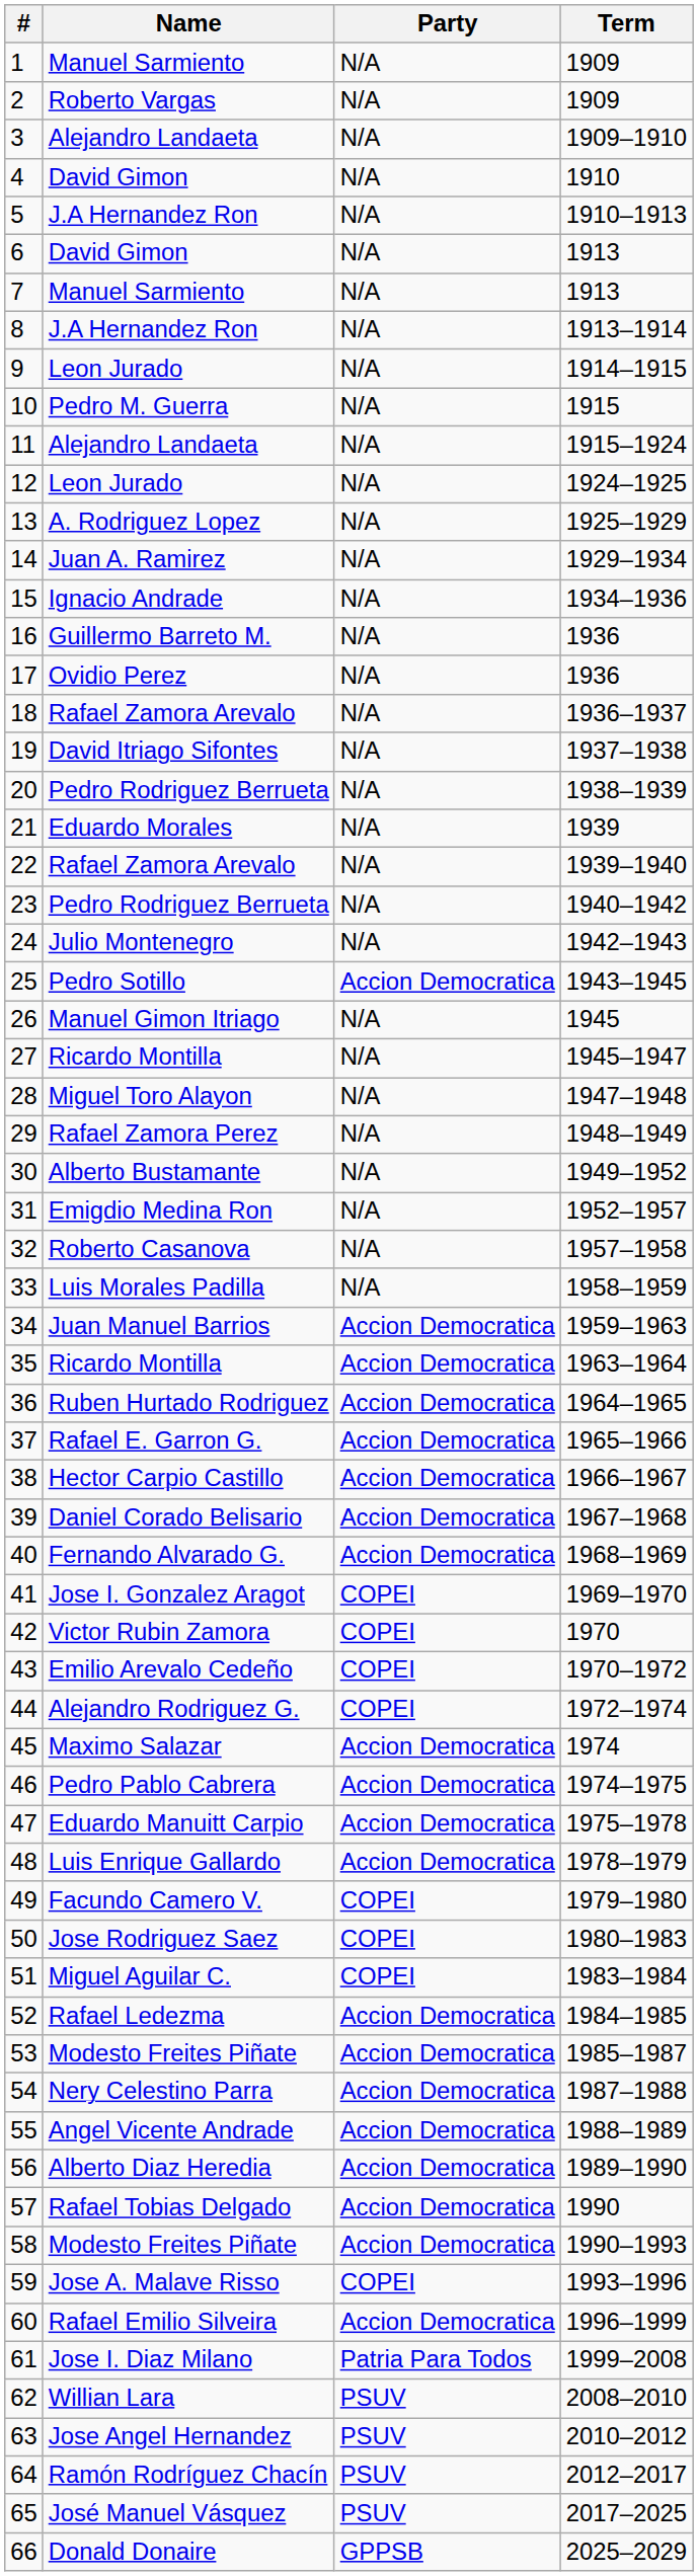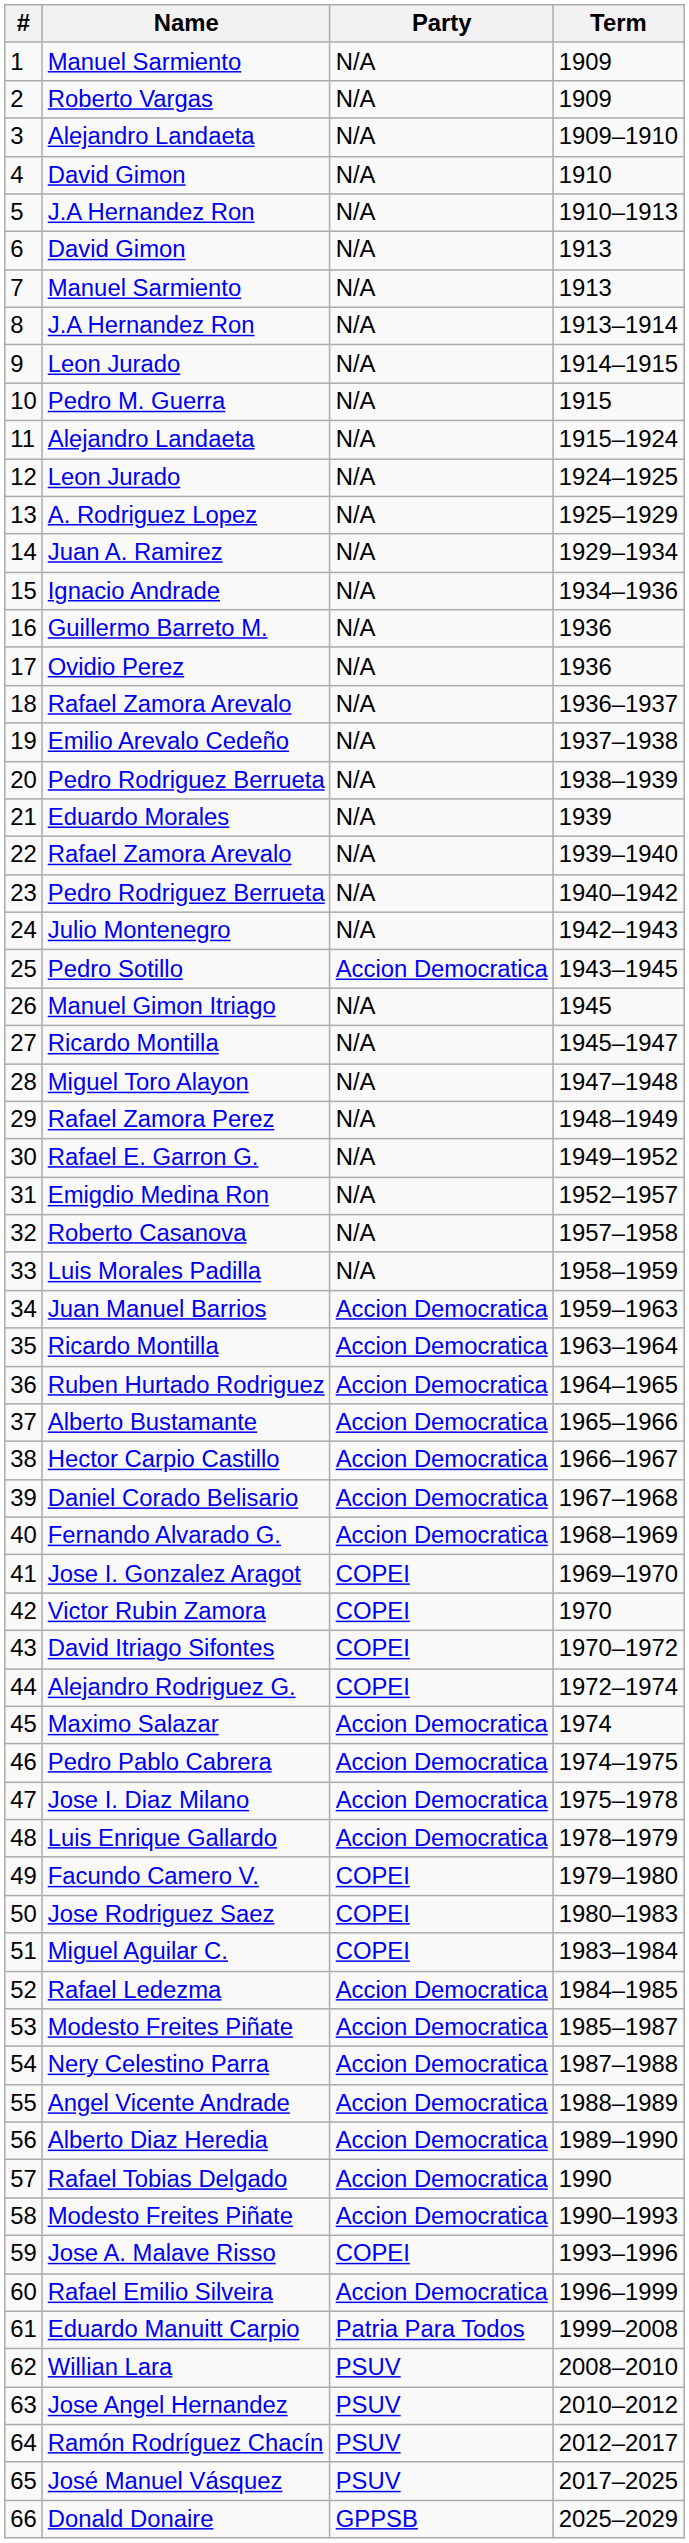 <table class="wikitable">
 <tr>
 <th>#</th>
 <th>Name</th>
 <th>Party</th>
 <th>Term</th>
 </tr>
 <tr>
 <td>1</td>
 <td><a href='#'>Manuel Sarmiento</a></td>
 <td>N/A</td>
 <td>1909</td>
 </tr>
 <tr>
 <td>2</td>
 <td><a href='#'>Roberto Vargas</a></td>
 <td>N/A</td>
 <td>1909</td>
 </tr>
 <tr>
 <td>3</td>
 <td><a href='#'>Alejandro Landaeta</a></td>
 <td>N/A</td>
 <td>1909–1910</td>
 </tr>
 <tr>
 <td>4</td>
 <td><a href='#'>David Gimon</a></td>
 <td>N/A</td>
 <td>1910</td>
 </tr>
 <tr>
 <td>5</td>
 <td><a href='#'>J.A Hernandez Ron</a></td>
 <td>N/A</td>
 <td>1910–1913</td>
 </tr>
 <tr>
 <td>6</td>
 <td><a href='#'>David Gimon</a></td>
 <td>N/A</td>
 <td>1913</td>
 </tr>
 <tr>
 <td>7</td>
 <td><a href='#'>Manuel Sarmiento</a></td>
 <td>N/A</td>
 <td>1913</td>
 </tr>
 <tr>
 <td>8</td>
 <td><a href='#'>J.A Hernandez Ron</a></td>
 <td>N/A</td>
 <td>1913–1914</td>
 </tr>
 <tr>
 <td>9</td>
 <td><a href='#'>Leon Jurado</a></td>
 <td>N/A</td>
 <td>1914–1915</td>
 </tr>
 <tr>
 <td>10</td>
 <td><a href='#'>Pedro M. Guerra</a></td>
 <td>N/A</td>
 <td>1915</td>
 </tr>
 <tr>
 <td>11</td>
 <td><a href='#'>Alejandro Landaeta</a></td>
 <td>N/A</td>
 <td>1915–1924</td>
 </tr>
 <tr>
 <td>12</td>
 <td><a href='#'>Leon Jurado</a></td>
 <td>N/A</td>
 <td>1924–1925</td>
 </tr>
 <tr>
 <td>13</td>
 <td><a href='#'>A. Rodriguez Lopez</a></td>
 <td>N/A</td>
 <td>1925–1929</td>
 </tr>
 <tr>
 <td>14</td>
 <td><a href='#'>Juan A. Ramirez</a></td>
 <td>N/A</td>
 <td>1929–1934</td>
 </tr>
 <tr>
 <td>15</td>
 <td><a href='#'>Ignacio Andrade</a></td>
 <td>N/A</td>
 <td>1934–1936</td>
 </tr>
 <tr>
 <td>16</td>
 <td><a href='#'>Guillermo Barreto M.</a></td>
 <td>N/A</td>
 <td>1936</td>
 </tr>
 <tr>
 <td>17</td>
 <td><a href='#'>Ovidio Perez</a></td>
 <td>N/A</td>
 <td>1936</td>
 </tr>
 <tr>
 <td>18</td>
 <td><a href='#'>Rafael Zamora Arevalo</a></td>
 <td>N/A</td>
 <td>1936–1937</td>
 </tr>
 <tr>
 <td>19</td>
-<td><a href='#'>David Itriago Sifontes</a></td>
+<td><a href='#'>Emilio Arevalo Cedeño</a></td>
 <td>N/A</td>
 <td>1937–1938</td>
 </tr>
 <tr>
 <td>20</td>
 <td><a href='#'>Pedro Rodriguez Berrueta</a></td>
 <td>N/A</td>
 <td>1938–1939</td>
 </tr>
 <tr>
 <td>21</td>
 <td><a href='#'>Eduardo Morales</a></td>
 <td>N/A</td>
 <td>1939</td>
 </tr>
 <tr>
 <td>22</td>
 <td><a href='#'>Rafael Zamora Arevalo</a></td>
 <td>N/A</td>
 <td>1939–1940</td>
 </tr>
 <tr>
 <td>23</td>
 <td><a href='#'>Pedro Rodriguez Berrueta</a></td>
 <td>N/A</td>
 <td>1940–1942</td>
 </tr>
 <tr>
 <td>24</td>
 <td><a href='#'>Julio Montenegro</a></td>
 <td>N/A</td>
 <td>1942–1943</td>
 </tr>
 <tr>
 <td>25</td>
 <td><a href='#'>Pedro Sotillo</a></td>
 <td><a href='#'>Accion Democratica</a></td>
 <td>1943–1945</td>
 </tr>
 <tr>
 <td>26</td>
 <td><a href='#'>Manuel Gimon Itriago</a></td>
 <td>N/A</td>
 <td>1945</td>
 </tr>
 <tr>
 <td>27</td>
 <td><a href='#'>Ricardo Montilla</a></td>
 <td>N/A</td>
 <td>1945–1947</td>
 </tr>
 <tr>
 <td>28</td>
 <td><a href='#'>Miguel Toro Alayon</a></td>
 <td>N/A</td>
 <td>1947–1948</td>
 </tr>
 <tr>
 <td>29</td>
 <td><a href='#'>Rafael Zamora Perez</a></td>
 <td>N/A</td>
 <td>1948–1949</td>
 </tr>
 <tr>
 <td>30</td>
-<td><a href='#'>Alberto Bustamante</a></td>
+<td><a href='#'>Rafael E. Garron G.</a></td>
 <td>N/A</td>
 <td>1949–1952</td>
 </tr>
 <tr>
 <td>31</td>
 <td><a href='#'>Emigdio Medina Ron</a></td>
 <td>N/A</td>
 <td>1952–1957</td>
 </tr>
 <tr>
 <td>32</td>
 <td><a href='#'>Roberto Casanova</a></td>
 <td>N/A</td>
 <td>1957–1958</td>
 </tr>
 <tr>
 <td>33</td>
 <td><a href='#'>Luis Morales Padilla</a></td>
 <td>N/A</td>
 <td>1958–1959</td>
 </tr>
 <tr>
 <td>34</td>
 <td><a href='#'>Juan Manuel Barrios</a></td>
 <td><a href='#'>Accion Democratica</a></td>
 <td>1959–1963</td>
 </tr>
 <tr>
 <td>35</td>
 <td><a href='#'>Ricardo Montilla</a></td>
 <td><a href='#'>Accion Democratica</a></td>
 <td>1963–1964</td>
 </tr>
 <tr>
 <td>36</td>
 <td><a href='#'>Ruben Hurtado Rodriguez</a></td>
 <td><a href='#'>Accion Democratica</a></td>
 <td>1964–1965</td>
 </tr>
 <tr>
 <td>37</td>
-<td><a href='#'>Rafael E. Garron G.</a></td>
+<td><a href='#'>Alberto Bustamante</a></td>
 <td><a href='#'>Accion Democratica</a></td>
 <td>1965–1966</td>
 </tr>
 <tr>
 <td>38</td>
 <td><a href='#'>Hector Carpio Castillo</a></td>
 <td><a href='#'>Accion Democratica</a></td>
 <td>1966–1967</td>
 </tr>
 <tr>
 <td>39</td>
 <td><a href='#'>Daniel Corado Belisario</a></td>
 <td><a href='#'>Accion Democratica</a></td>
 <td>1967–1968</td>
 </tr>
 <tr>
 <td>40</td>
 <td><a href='#'>Fernando Alvarado G.</a></td>
 <td><a href='#'>Accion Democratica</a></td>
 <td>1968–1969</td>
 </tr>
 <tr>
 <td>41</td>
 <td><a href='#'>Jose I. Gonzalez Aragot</a></td>
 <td><a href='#'>COPEI</a></td>
 <td>1969–1970</td>
 </tr>
 <tr>
 <td>42</td>
 <td><a href='#'>Victor Rubin Zamora</a></td>
 <td><a href='#'>COPEI</a></td>
 <td>1970</td>
 </tr>
 <tr>
 <td>43</td>
-<td><a href='#'>Emilio Arevalo Cedeño</a></td>
+<td><a href='#'>David Itriago Sifontes</a></td>
 <td><a href='#'>COPEI</a></td>
 <td>1970–1972</td>
 </tr>
 <tr>
 <td>44</td>
 <td><a href='#'>Alejandro Rodriguez G.</a></td>
 <td><a href='#'>COPEI</a></td>
 <td>1972–1974</td>
 </tr>
 <tr>
 <td>45</td>
 <td><a href='#'>Maximo Salazar</a></td>
 <td><a href='#'>Accion Democratica</a></td>
 <td>1974</td>
 </tr>
 <tr>
 <td>46</td>
 <td><a href='#'>Pedro Pablo Cabrera</a></td>
 <td><a href='#'>Accion Democratica</a></td>
 <td>1974–1975</td>
 </tr>
 <tr>
 <td>47</td>
-<td><a href='#'>Eduardo Manuitt Carpio</a></td>
+<td><a href='#'>Jose I. Diaz Milano</a></td>
 <td><a href='#'>Accion Democratica</a></td>
 <td>1975–1978</td>
 </tr>
 <tr>
 <td>48</td>
 <td><a href='#'>Luis Enrique Gallardo</a></td>
 <td><a href='#'>Accion Democratica</a></td>
 <td>1978–1979</td>
 </tr>
 <tr>
 <td>49</td>
 <td><a href='#'>Facundo Camero V.</a></td>
 <td><a href='#'>COPEI</a></td>
 <td>1979–1980</td>
 </tr>
 <tr>
 <td>50</td>
 <td><a href='#'>Jose Rodriguez Saez</a></td>
 <td><a href='#'>COPEI</a></td>
 <td>1980–1983</td>
 </tr>
 <tr>
 <td>51</td>
 <td><a href='#'>Miguel Aguilar C.</a></td>
 <td><a href='#'>COPEI</a></td>
 <td>1983–1984</td>
 </tr>
 <tr>
 <td>52</td>
 <td><a href='#'>Rafael Ledezma</a></td>
 <td><a href='#'>Accion Democratica</a></td>
 <td>1984–1985</td>
 </tr>
 <tr>
 <td>53</td>
 <td><a href='#'>Modesto Freites Piñate</a></td>
 <td><a href='#'>Accion Democratica</a></td>
 <td>1985–1987</td>
 </tr>
 <tr>
 <td>54</td>
 <td><a href='#'>Nery Celestino Parra</a></td>
 <td><a href='#'>Accion Democratica</a></td>
 <td>1987–1988</td>
 </tr>
 <tr>
 <td>55</td>
 <td><a href='#'>Angel Vicente Andrade</a></td>
 <td><a href='#'>Accion Democratica</a></td>
 <td>1988–1989</td>
 </tr>
 <tr>
 <td>56</td>
 <td><a href='#'>Alberto Diaz Heredia</a></td>
 <td><a href='#'>Accion Democratica</a></td>
 <td>1989–1990</td>
 </tr>
 <tr>
 <td>57</td>
 <td><a href='#'>Rafael Tobias Delgado</a></td>
 <td><a href='#'>Accion Democratica</a></td>
 <td>1990</td>
 </tr>
 <tr>
 <td>58</td>
 <td><a href='#'>Modesto Freites Piñate</a></td>
 <td><a href='#'>Accion Democratica</a></td>
 <td>1990–1993</td>
 </tr>
 <tr>
 <td>59</td>
 <td><a href='#'>Jose A. Malave Risso</a></td>
 <td><a href='#'>COPEI</a></td>
 <td>1993–1996</td>
 </tr>
 <tr>
 <td>60</td>
 <td><a href='#'>Rafael Emilio Silveira</a></td>
 <td><a href='#'>Accion Democratica</a></td>
 <td>1996–1999</td>
 </tr>
 <tr>
 <td>61</td>
-<td><a href='#'>Jose I. Diaz Milano</a></td>
+<td><a href='#'>Eduardo Manuitt Carpio</a></td>
 <td><a href='#'>Patria Para Todos</a></td>
 <td>1999–2008</td>
 </tr>
 <tr>
 <td>62</td>
 <td><a href='#'>Willian Lara</a></td>
 <td><a href='#'>PSUV</a></td>
 <td>2008–2010</td>
 </tr>
 <tr>
 <td>63</td>
 <td><a href='#'>Jose Angel Hernandez</a></td>
 <td><a href='#'>PSUV</a></td>
 <td>2010–2012</td>
 </tr>
 <tr>
 <td>64</td>
 <td><a href='#'>Ramón Rodríguez Chacín</a></td>
 <td><a href='#'>PSUV</a></td>
 <td>2012–2017</td>
 </tr>
 <tr>
 <td>65</td>
 <td><a href='#'>José Manuel Vásquez</a></td>
 <td><a href='#'>PSUV</a></td>
 <td>2017–2025</td>
 </tr>
 <tr>
 <td>66</td>
 <td><a href='#'>Donald Donaire</a></td>
 <td><a href='#'>GPPSB</a></td>
 <td>2025–2029</td>
 </tr>
 </table>
